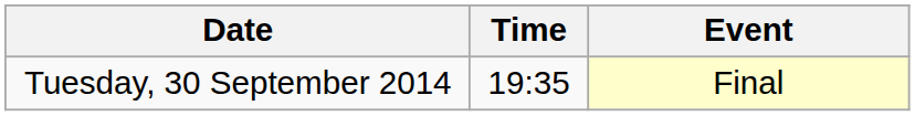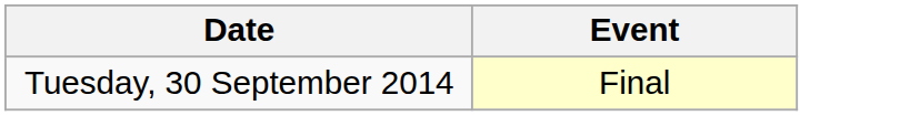 <table class = "wikitable" style="text-align:center;">
 <tr>
 <th width=220>Date</th>
-<th width=50>Time</th>
 <th width=150>Event</th>
 </tr>
 <tr>
 <td>Tuesday, 30 September 2014</td>
-<td>19:35</td>
 <td bgcolor=ffffcc>Final</td>
 </tr>
 </table>
